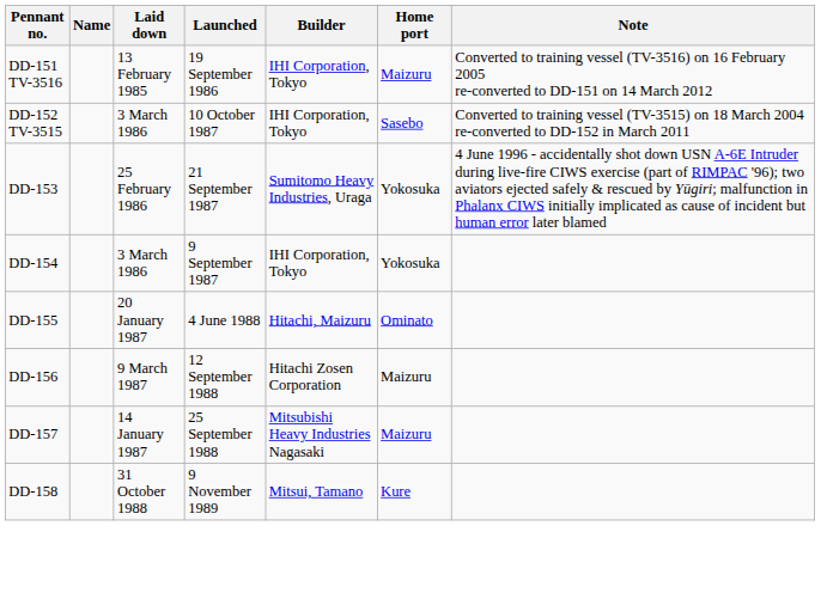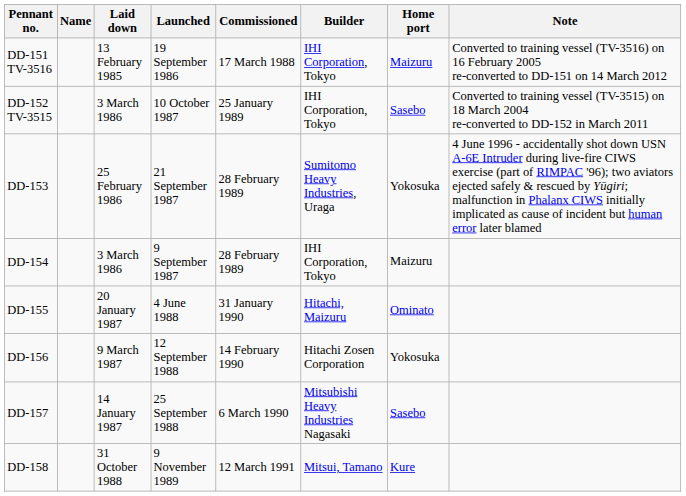 <table class=wikitable>
 <tr>
 <th>Pennant no.</th>
 <th>Name</th>
 <th>Laid down</th>
 <th>Launched</th>
+<th>Commissioned</th>
 <th>Builder</th>
 <th>Home port</th>
 <th>Note</th>
 </tr>
 <tr>
 <td>DD-151<br>TV-3516</td>
 <td></td>
 <td>13 February 1985</td>
 <td>19 September 1986</td>
+<td>17 March 1988</td>
 <td><a href='#'>IHI Corporation</a>, Tokyo</td>
 <td><a href='#'>Maizuru</a></td>
 <td>Converted to training vessel (TV-3516) on 16 February 2005<br>re-converted to DD-151 on 14 March 2012</td>
 </tr>
 <tr>
 <td>DD-152<br>TV-3515</td>
 <td></td>
 <td>3 March 1986</td>
 <td>10 October 1987</td>
+<td>25 January 1989</td>
 <td>IHI Corporation, Tokyo</td>
 <td><a href='#'>Sasebo</a></td>
 <td>Converted to training vessel (TV-3515) on 18 March 2004<br>re-converted to DD-152 in March 2011</td>
 </tr>
 <tr>
 <td>DD-153</td>
 <td></td>
 <td>25 February 1986</td>
 <td>21 September 1987</td>
+<td>28 February 1989</td>
 <td><a href='#'>Sumitomo Heavy Industries</a>, Uraga</td>
 <td>Yokosuka</td>
 <td>4 June 1996 - accidentally shot down USN <a href='#'>A-6E Intruder</a> during live-fire CIWS exercise (part of <a href='#'>RIMPAC</a> '96); two aviators ejected safely & rescued by <em>Yūgiri</em>; malfunction in <a href='#'>Phalanx CIWS</a> initially implicated as cause of incident but <a href='#'>human error</a> later blamed</td>
 </tr>
 <tr>
 <td>DD-154</td>
 <td></td>
 <td>3 March 1986</td>
 <td>9 September 1987</td>
+<td>28 February 1989</td>
 <td>IHI Corporation, Tokyo</td>
-<td>Yokosuka</td>
+<td>Maizuru　</td>
 <td></td>
 </tr>
 <tr>
 <td>DD-155</td>
 <td></td>
 <td>20 January 1987</td>
 <td>4 June 1988</td>
+<td>31 January 1990</td>
 <td><a href='#'>Hitachi, Maizuru</a></td>
 <td><a href='#'>Ominato</a>　</td>
 <td></td>
 </tr>
 <tr>
 <td>DD-156</td>
 <td></td>
 <td>9 March 1987</td>
 <td>12 September 1988</td>
+<td>14 February 1990</td>
 <td>Hitachi Zosen Corporation</td>
-<td>Maizuru　</td>
+<td>Yokosuka</td>
 <td></td>
 </tr>
 <tr>
 <td>DD-157</td>
 <td></td>
 <td>14 January 1987</td>
 <td>25 September 1988</td>
+<td>6 March 1990</td>
 <td><a href='#'>Mitsubishi Heavy Industries</a> Nagasaki</td>
-<td><a href='#'>Maizuru</a></td>
+<td><a href='#'>Sasebo</a></td>
 <td></td>
 </tr>
 <tr>
 <td>DD-158</td>
 <td></td>
 <td>31 October 1988</td>
 <td>9 November 1989</td>
+<td>12 March 1991</td>
 <td><a href='#'>Mitsui, Tamano</a></td>
 <td><a href='#'>Kure</a></td>
 <td></td>
 </tr>
 </table>
